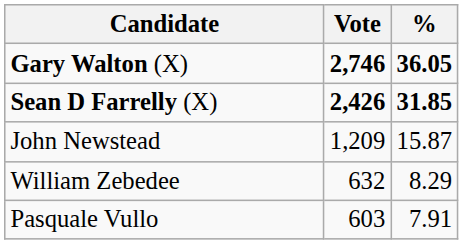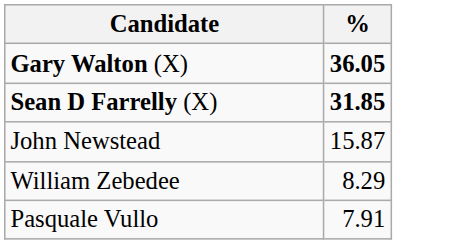 <table class="wikitable">
 <tr>
 <th bgcolor="#DDDDFF" width="200px">Candidate</th>
-<th bgcolor="#DDDDFF">Vote</th>
 <th bgcolor="#DDDDFF">%</th>
 </tr>
 <tr>
 <td><strong>Gary Walton</strong> (X)</td>
-<td style="text-align: right;"><strong>2,746</strong></td>
 <td style="text-align: right;"><strong>36.05</strong></td>
 </tr>
 <tr>
 <td><strong>Sean D Farrelly</strong> (X)</td>
-<td style="text-align: right;"><strong>2,426</strong></td>
 <td style="text-align: right;"><strong>31.85</strong></td>
 </tr>
 <tr>
 <td>John Newstead</td>
-<td style="text-align: right;">1,209</td>
 <td style="text-align: right;">15.87</td>
 </tr>
 <tr>
 <td>William Zebedee</td>
-<td style="text-align: right;">632</td>
 <td style="text-align: right;">8.29</td>
 </tr>
 <tr>
 <td>Pasquale Vullo</td>
-<td style="text-align: right;">603</td>
 <td style="text-align: right;">7.91</td>
 </tr>
 </table>
